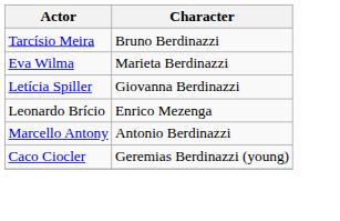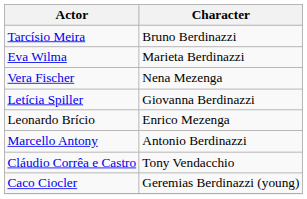 <table class="wikitable sortable">
 <tr style="background:#ccc;">
 <th>Actor</th>
 <th>Character</th>
 </tr>
 <tr>
 <td><a href='#'>Tarcísio Meira</a></td>
 <td>Bruno Berdinazzi</td>
 </tr>
 <tr>
 <td><a href='#'>Eva Wilma</a></td>
 <td>Marieta Berdinazzi</td>
 </tr>
 <tr>
+<td><a href='#'>Vera Fischer</a></td>
+<td>Nena Mezenga</td>
+</tr>
+<tr>
 <td><a href='#'>Letícia Spiller</a></td>
 <td>Giovanna Berdinazzi</td>
 </tr>
 <tr>
 <td>Leonardo Brício</td>
 <td>Enrico Mezenga</td>
 </tr>
 <tr>
 <td><a href='#'>Marcello Antony</a></td>
 <td>Antonio Berdinazzi</td>
 </tr>
 <tr>
+<td><a href='#'>Cláudio Corrêa e Castro</a></td>
+<td>Tony Vendacchio</td>
+</tr>
+<tr>
 <td><a href='#'>Caco Ciocler</a></td>
 <td>Geremias Berdinazzi (young)</td>
 </tr>
 <tr>
 </tr>
 </table>
